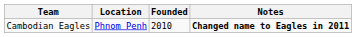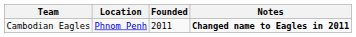 <table class="wikitable">
 <tr>
 <th>Team</th>
 <th>Location</th>
 <th>Founded</th>
 <th>Notes</th>
 </tr>
 <tr>
 <td>Cambodian Eagles</td>
 <td><a href='#'>Phnom Penh</a></td>
-<td>2010</td>
+<td>2011</td>
 <td><strong> Changed name to Eagles in 2011</strong></td>
 </tr>
 </table>
